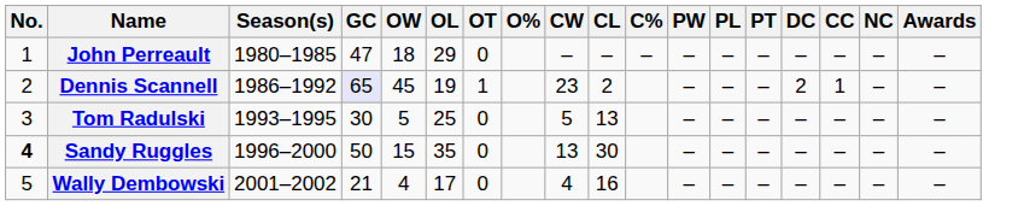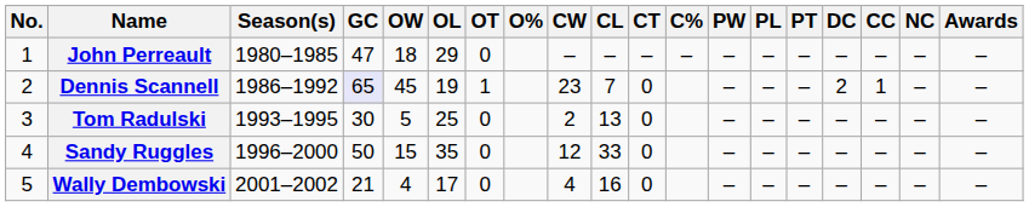 <table class="wikitable sortable plainrowheaders" style="text-align:center">
 <tr>
 <th scope="col" class="unsortable">No.</th>
 <th scope="col">Name</th>
 <th scope="col">Season(s)</th>
 <th scope="col">GC</th>
 <th scope="col">OW</th>
 <th scope="col">OL</th>
 <th scope="col">OT</th>
 <th scope="col">O%</th>
 <th scope="col">CW</th>
 <th scope="col">CL</th>
+<th scope="col">CT</th>
 <th scope="col">C%</th>
 <th scope="col">PW</th>
 <th scope="col">PL</th>
 <th scope="col">PT</th>
 <th scope="col">DC</th>
 <th scope="col">CC</th>
 <th scope="col">NC</th>
 <th scope="col" class="unsortable">Awards</th>
 </tr>
 <tr>
 <td>1</td>
 <th scope="row"><a href='#'>John Perreault</a></th>
 <td>1980–1985</td>
 <td>47</td>
 <td>18</td>
 <td>29</td>
 <td>0</td>
 <td></td>
 <td>–</td>
 <td>–</td>
 <td>–</td>
 <td>–</td>
 <td>–</td>
 <td>–</td>
 <td>–</td>
 <td>–</td>
 <td>–</td>
 <td>–</td>
+<td>–</td>
 </tr>
 <tr>
 <td>2</td>
 <th scope="row"><a href='#'>Dennis Scannell</a></th>
 <td>1986–1992</td>
 <td style="background: lavender;">65</td>
 <td>45</td>
 <td>19</td>
 <td>1</td>
 <td></td>
 <td>23</td>
-<td>2</td>
+<td>7</td>
+<td>0</td>
 <td></td>
 <td>–</td>
 <td>–</td>
 <td>–</td>
 <td>2</td>
 <td>1</td>
 <td>–</td>
 <td>–</td>
 </tr>
 <tr>
 <td>3</td>
 <th scope="row"><a href='#'>Tom Radulski</a></th>
 <td>1993–1995</td>
 <td>30</td>
 <td>5</td>
 <td>25</td>
 <td>0</td>
 <td></td>
-<td>5</td>
+<td>2</td>
 <td>13</td>
+<td>0</td>
 <td></td>
 <td>–</td>
 <td>–</td>
 <td>–</td>
 <td>–</td>
 <td>–</td>
 <td>–</td>
 <td>–</td>
 </tr>
 <tr>
-<td><strong>4</strong></td>
+<td>4</td>
 <th scope="row"><a href='#'>Sandy Ruggles</a></th>
 <td>1996–2000</td>
 <td>50</td>
 <td>15</td>
 <td>35</td>
 <td>0</td>
 <td></td>
-<td>13</td>
-<td>30</td>
+<td>12</td>
+<td>33</td>
+<td>0</td>
 <td></td>
 <td>–</td>
 <td>–</td>
 <td>–</td>
 <td>–</td>
 <td>–</td>
 <td>–</td>
 <td>–</td>
 </tr>
 <tr>
 <td>5</td>
 <th scope="row"><a href='#'>Wally Dembowski</a></th>
 <td>2001–2002</td>
 <td>21</td>
 <td>4</td>
 <td>17</td>
 <td>0</td>
 <td></td>
 <td>4</td>
 <td>16</td>
+<td>0</td>
 <td></td>
 <td>–</td>
 <td>–</td>
 <td>–</td>
 <td>–</td>
 <td>–</td>
 <td>–</td>
 <td>–</td>
 </tr>
 </table>
